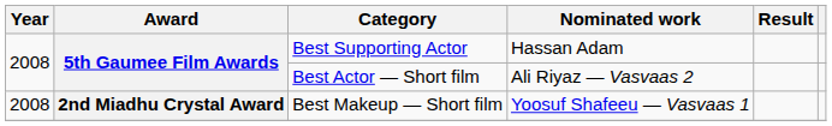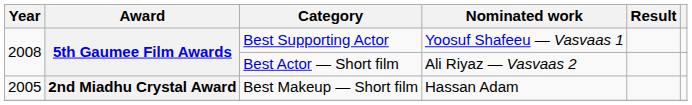 <table class="wikitable plainrowheaders sortable">
 <tr>
 <th scope="col">Year</th>
 <th scope="col">Award</th>
 <th scope="col">Category</th>
 <th scope="col">Nominated work</th>
 <th scope="col">Result</th>
 <th scope="col" class="unsortable"></th>
 </tr>
 <tr>
 <td rowspan="2">2008</td>
 <th scope="row" rowspan="2"><a href='#'>5th Gaumee Film Awards</a></th>
 <td><a href='#'>Best Supporting Actor</a></td>
-<td>Hassan Adam</td>
+<td><a href='#'>Yoosuf Shafeeu</a> — <em>Vasvaas 1</em></td>
 <td></td>
 <td style="text-align:center;"></td>
 </tr>
 <tr>
 <td><a href='#'>Best Actor</a> — Short film</td>
 <td>Ali Riyaz — <em>Vasvaas 2</em></td>
 <td></td>
 <td style="text-align:center;"></td>
 </tr>
 <tr>
-<td>2008</td>
+<td>2005</td>
 <th scope="row">2nd Miadhu Crystal Award</th>
 <td>Best Makeup — Short film</td>
-<td><a href='#'>Yoosuf Shafeeu</a> — <em>Vasvaas 1</em></td>
+<td>Hassan Adam</td>
 <td></td>
 <td style="text-align:center;"></td>
 </tr>
 <tr>
 </tr>
 </table>
